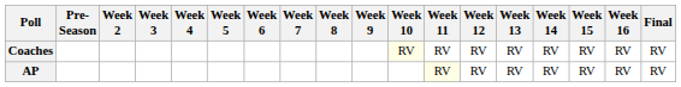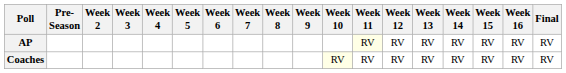 <table class="wikitable" style="white-space:nowrap;font-size:90%">
 <tr>
 <th>Poll</th>
 <th>Pre-<br>Season</th>
 <th>Week<br>2</th>
 <th>Week<br>3</th>
 <th>Week<br>4</th>
 <th>Week<br>5</th>
 <th>Week<br>6</th>
 <th>Week<br>7</th>
 <th>Week<br>8</th>
 <th>Week<br>9</th>
 <th>Week<br>10</th>
 <th>Week<br>11</th>
 <th>Week<br>12</th>
 <th>Week<br>13</th>
 <th>Week<br>14</th>
 <th>Week<br>15</th>
 <th>Week<br>16</th>
 <th>Final</th>
 </tr>
 <tr style="text-align:center;">
+<th>AP</th>
+<td style="background:#FFF;"></td>
+<td style="background:#FFF;"></td>
+<td style="background:#FFF;"></td>
+<td style="background:#FFF;"></td>
+<td style="background:#FFF;"></td>
+<td style="background:#FFF;"></td>
+<td style="background:#FFF;"></td>
+<td style="background:#FFF;"></td>
+<td style="background:#FFF;"></td>
+<td style="background:#FFF;"></td>
+<td style="background:#FFFFE6;">RV</td>
+<td style="background:#FFF;">RV</td>
+<td style="background:#FFF;">RV</td>
+<td style="background:#FFF;">RV</td>
+<td style="background:#FFF;">RV</td>
+<td style="background:#FFF;">RV</td>
+<td style="background:#FFF;">RV</td>
+</tr>
+<tr style="text-align:center;">
 <th>Coaches</th>
 <td style="background:#FFF;"></td>
 <td style="background:#FFF;"></td>
 <td style="background:#FFF;"></td>
 <td style="background:#FFF;"></td>
 <td style="background:#FFF;"></td>
 <td style="background:#FFF;"></td>
 <td style="background:#FFF;"></td>
 <td style="background:#FFF;"></td>
 <td style="background:#FFF;"></td>
 <td style="background:#FFFFE6;">RV</td>
 <td style="background:#FFF;">RV</td>
 <td style="background:#FFF;">RV</td>
 <td style="background:#FFF;">RV</td>
 <td style="background:#FFF;">RV</td>
 <td style="background:#FFF;">RV</td>
 <td style="background:#FFF;">RV</td>
 <td style="background:#FFF;">RV</td>
 </tr>
-<tr style="text-align:center;">
-<th>AP</th>
-<td style="background:#FFF;"></td>
-<td style="background:#FFF;"></td>
-<td style="background:#FFF;"></td>
-<td style="background:#FFF;"></td>
-<td style="background:#FFF;"></td>
-<td style="background:#FFF;"></td>
-<td style="background:#FFF;"></td>
-<td style="background:#FFF;"></td>
-<td style="background:#FFF;"></td>
-<td style="background:#FFF;"></td>
-<td style="background:#FFFFE6;">RV</td>
-<td style="background:#FFF;">RV</td>
-<td style="background:#FFF;">RV</td>
-<td style="background:#FFF;">RV</td>
-<td style="background:#FFF;">RV</td>
-<td style="background:#FFF;">RV</td>
-<td style="background:#FFF;">RV</td>
-</tr>
 </table>
